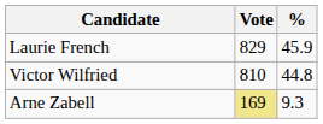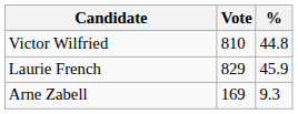 <table class="wikitable">
 <tr>
 <th bgcolor="#DDDDFF" width="200px">Candidate</th>
 <th bgcolor="#DDDDFF">Vote</th>
 <th bgcolor="#DDDDFF">%</th>
 </tr>
 <tr>
+<td>Victor Wilfried</td>
+<td>810</td>
+<td>44.8</td>
+</tr>
+<tr>
 <td>Laurie French</td>
 <td>829</td>
 <td>45.9</td>
 </tr>
 <tr>
-<td>Victor Wilfried</td>
-<td>810</td>
-<td>44.8</td>
-</tr>
-<tr>
 <td>Arne Zabell</td>
-<td style="background: khaki;">169</td>
+<td>169</td>
 <td>9.3</td>
 </tr>
 </table>
